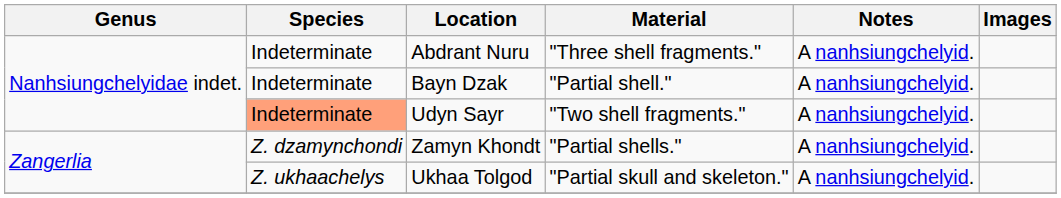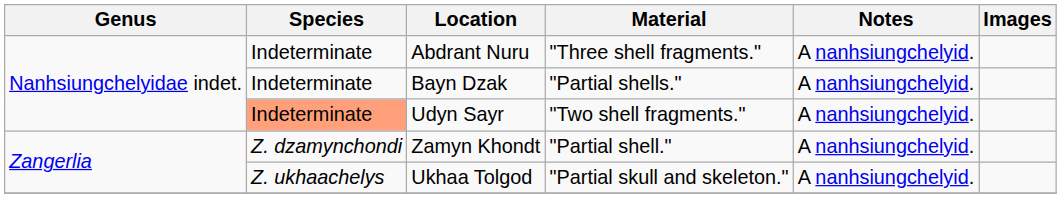 <table class="wikitable sortable">
 <tr>
 <th>Genus</th>
 <th>Species</th>
 <th>Location</th>
 <th>Material</th>
 <th>Notes</th>
 <th>Images</th>
 </tr>
 <tr>
 <td rowspan="3"><a href='#'>Nanhsiungchelyidae</a> indet.</td>
 <td>Indeterminate</td>
 <td>Abdrant Nuru</td>
 <td>"Three shell fragments."</td>
 <td>A <a href='#'>nanhsiungchelyid</a>.</td>
 <td></td>
 </tr>
 <tr>
 <td>Indeterminate</td>
 <td>Bayn Dzak</td>
-<td>"Partial shell."</td>
+<td>"Partial shells."</td>
 <td>A <a href='#'>nanhsiungchelyid</a>.</td>
 <td></td>
 </tr>
 <tr>
 <td style="background: lightsalmon;">Indeterminate</td>
 <td>Udyn Sayr</td>
 <td>"Two shell fragments."</td>
 <td>A <a href='#'>nanhsiungchelyid</a>.</td>
 <td></td>
 </tr>
 <tr>
 <td rowspan="2"><em><a href='#'>Zangerlia</a></em></td>
 <td><em>Z. dzamynchondi</em></td>
 <td>Zamyn Khondt</td>
-<td>"Partial shells."</td>
+<td>"Partial shell."</td>
 <td>A <a href='#'>nanhsiungchelyid</a>.</td>
 <td></td>
 </tr>
 <tr>
 <td><em>Z. ukhaachelys</em></td>
 <td>Ukhaa Tolgod</td>
 <td>"Partial skull and skeleton."</td>
 <td>A <a href='#'>nanhsiungchelyid</a>.</td>
 <td></td>
 </tr>
 <tr>
 </tr>
 </table>
